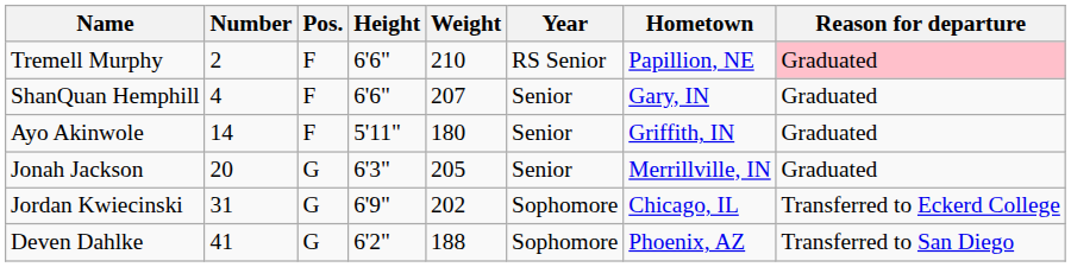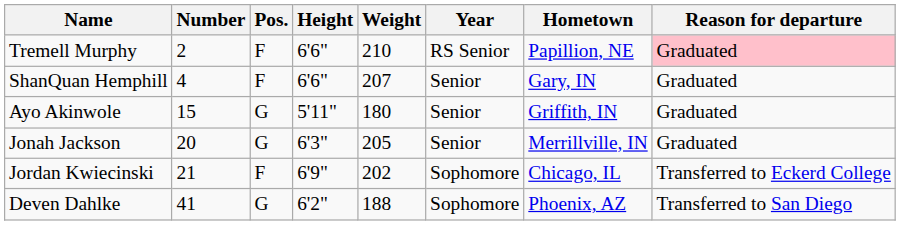 <table class="wikitable sortable" border="1">
 <tr>
 <th>Name</th>
 <th>Number</th>
 <th>Pos.</th>
 <th>Height</th>
 <th>Weight</th>
 <th>Year</th>
 <th>Hometown</th>
 <th class="unsortable">Reason for departure</th>
 </tr>
 <tr>
 <td>Tremell Murphy</td>
 <td>2</td>
 <td>F</td>
 <td>6'6"</td>
 <td>210</td>
 <td>RS Senior</td>
 <td><a href='#'>Papillion, NE</a></td>
 <td style="background: pink;">Graduated</td>
 </tr>
 <tr>
 <td>ShanQuan Hemphill</td>
 <td>4</td>
 <td>F</td>
 <td>6'6"</td>
 <td>207</td>
 <td>Senior</td>
 <td><a href='#'>Gary, IN</a></td>
 <td>Graduated</td>
 </tr>
 <tr>
 <td>Ayo Akinwole</td>
-<td>14</td>
-<td>F</td>
+<td>15</td>
+<td>G</td>
 <td>5'11"</td>
 <td>180</td>
 <td>Senior</td>
 <td><a href='#'>Griffith, IN</a></td>
 <td>Graduated</td>
 </tr>
 <tr>
 <td>Jonah Jackson</td>
 <td>20</td>
 <td>G</td>
 <td>6'3"</td>
 <td>205</td>
 <td>Senior</td>
 <td><a href='#'>Merrillville, IN</a></td>
 <td>Graduated</td>
 </tr>
 <tr>
 <td>Jordan Kwiecinski</td>
-<td>31</td>
-<td>G</td>
+<td>21</td>
+<td>F</td>
 <td>6'9"</td>
 <td>202</td>
 <td>Sophomore</td>
 <td><a href='#'>Chicago, IL</a></td>
 <td>Transferred to <a href='#'>Eckerd College</a></td>
 </tr>
 <tr>
 <td>Deven Dahlke</td>
 <td>41</td>
 <td>G</td>
 <td>6'2"</td>
 <td>188</td>
 <td>Sophomore</td>
 <td><a href='#'>Phoenix, AZ</a></td>
 <td>Transferred to <a href='#'>San Diego</a></td>
 </tr>
 </table>
